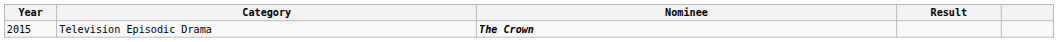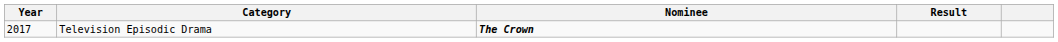 <table class="wikitable" style="width:85%;">
 <tr>
 <th width=5%>Year</th>
 <th style="width:40%;">Category</th>
 <th style="width:40%;">Nominee</th>
 <th style="width:10%;">Result</th>
 <th width=5%></th>
 </tr>
 <tr>
-<td vstyle="text-align: center;"rowspan="1">2015</td>
+<td vstyle="text-align: center;"rowspan="1">2017</td>
 <td>Television Episodic Drama</td>
 <td><strong><em>The Crown</em></strong></td>
 <td></td>
 <td rowspan="1"></td>
 </tr>
 </table>
